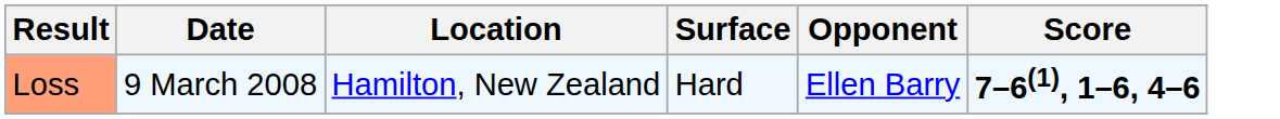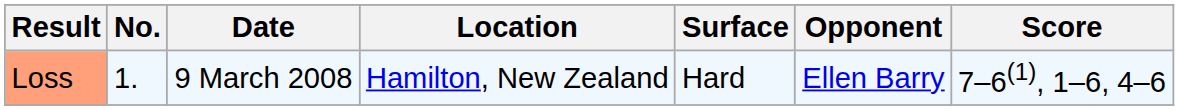 <table class="sortable wikitable">
 <tr>
 <th span="60">Result</th>
+<th span="75">No.</th>
 <th span="130">Date</th>
 <th span="250">Location</th>
 <th span="55">Surface</th>
 <th span="150">Opponent</th>
 <th span="120">Score</th>
 </tr>
 <tr bgcolor="#f0f8ff">
 <td bgcolor="FFA07A">Loss</td>
+<td>1.</td>
 <td>9 March 2008</td>
 <td><a href='#'>Hamilton</a>, New Zealand</td>
 <td>Hard</td>
 <td> <a href='#'>Ellen Barry</a></td>
-<td><strong>7–6<sup>(1)</sup>, 1–6, 4–6</strong></td>
+<td>7–6<sup>(1)</sup>, 1–6, 4–6</td>
 </tr>
 </table>
